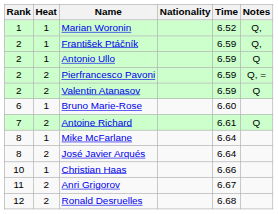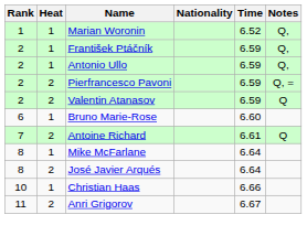 <table class="wikitable sortable" style="text-align:center">
 <tr>
 <th>Rank</th>
 <th>Heat</th>
 <th>Name</th>
 <th>Nationality</th>
 <th>Time</th>
 <th>Notes</th>
 </tr>
 <tr bgcolor=ccffcc>
 <td>1</td>
 <td>1</td>
 <td align="left"><a href='#'>Marian Woronin</a></td>
 <td align=left></td>
 <td>6.52</td>
 <td>Q, </td>
 </tr>
 <tr bgcolor=ccffcc>
 <td>2</td>
 <td>1</td>
 <td align="left"><a href='#'>František Ptáčník</a></td>
 <td align=left></td>
 <td>6.59</td>
 <td>Q, </td>
 </tr>
 <tr bgcolor=ccffcc>
 <td>2</td>
 <td>1</td>
 <td align="left"><a href='#'>Antonio Ullo</a></td>
 <td align=left></td>
 <td>6.59</td>
-<td>Q</td>
+<td>Q, </td>
 </tr>
 <tr bgcolor=ccffcc>
 <td>2</td>
 <td>2</td>
 <td align="left"><a href='#'>Pierfrancesco Pavoni</a></td>
 <td align=left></td>
 <td>6.59</td>
 <td>Q, =</td>
 </tr>
 <tr bgcolor=ccffcc>
 <td>2</td>
 <td>2</td>
 <td align="left"><a href='#'>Valentin Atanasov</a></td>
 <td align=left></td>
 <td>6.59</td>
 <td>Q</td>
 </tr>
 <tr>
 <td>6</td>
 <td>1</td>
 <td align="left"><a href='#'>Bruno Marie-Rose</a></td>
 <td align=left></td>
 <td>6.60</td>
 <td></td>
 </tr>
 <tr bgcolor=ccffcc>
 <td>7</td>
 <td>2</td>
 <td align="left"><a href='#'>Antoine Richard</a></td>
 <td align=left></td>
 <td>6.61</td>
 <td>Q</td>
 </tr>
 <tr>
 <td>8</td>
 <td>1</td>
 <td align="left"><a href='#'>Mike McFarlane</a></td>
 <td align=left></td>
 <td>6.64</td>
 <td></td>
 </tr>
 <tr>
 <td>8</td>
 <td>2</td>
 <td align="left"><a href='#'>José Javier Arqués</a></td>
 <td align=left></td>
 <td>6.64</td>
 <td></td>
 </tr>
 <tr>
 <td>10</td>
 <td>1</td>
 <td align="left"><a href='#'>Christian Haas</a></td>
 <td align=left></td>
 <td>6.66</td>
 <td></td>
 </tr>
 <tr>
 <td>11</td>
 <td>2</td>
 <td align="left"><a href='#'>Anri Grigorov</a></td>
 <td align=left></td>
 <td>6.67</td>
 <td></td>
 </tr>
-<tr>
-<td>12</td>
-<td>2</td>
-<td align="left"><a href='#'>Ronald Desruelles</a></td>
-<td align=left></td>
-<td>6.68</td>
-<td></td>
-</tr>
 </table>
